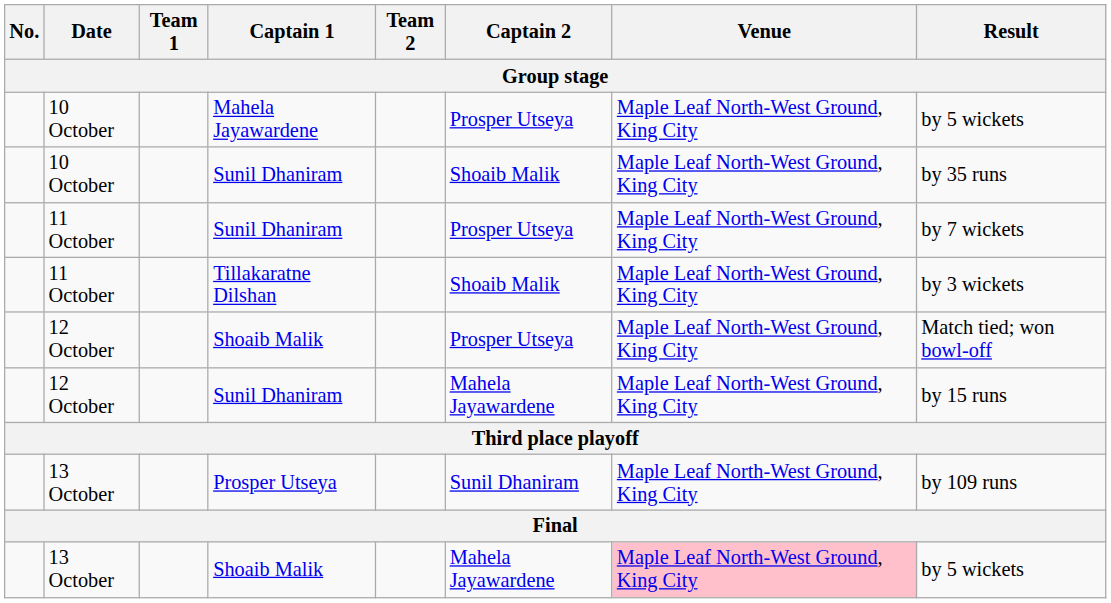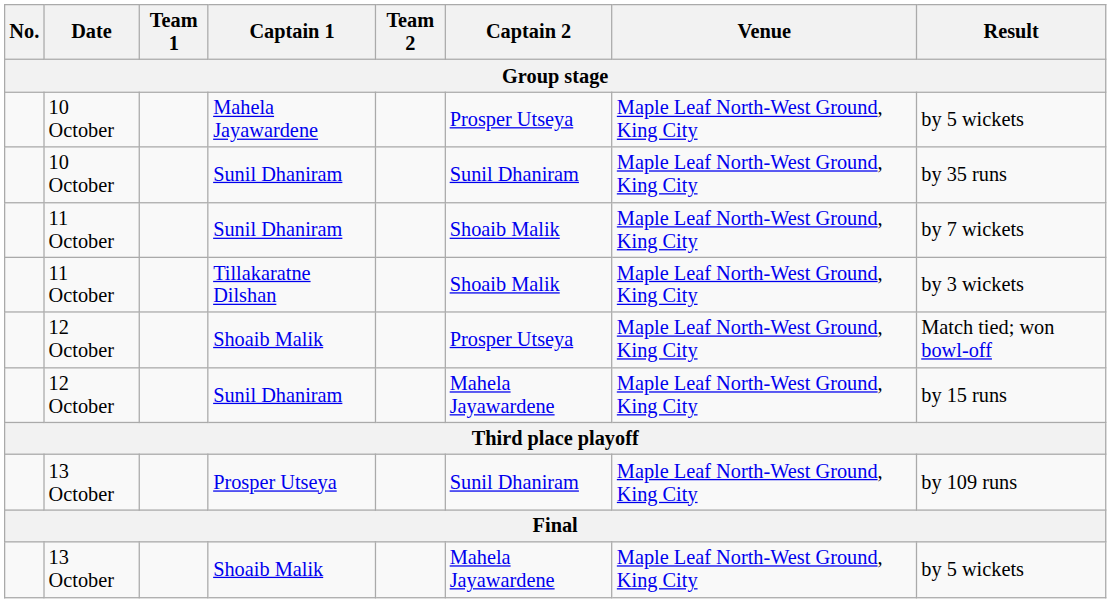 <table class="wikitable">
 <tr>
 <th>No.</th>
 <th>Date</th>
 <th>Team 1</th>
 <th>Captain 1</th>
 <th>Team 2</th>
 <th>Captain 2</th>
 <th>Venue</th>
 <th>Result</th>
 </tr>
 <tr>
 <th colspan="9">Group stage</th>
 </tr>
 <tr>
 <td></td>
 <td>10 October</td>
 <td></td>
 <td><a href='#'>Mahela Jayawardene</a></td>
 <td></td>
 <td><a href='#'>Prosper Utseya</a></td>
 <td><a href='#'>Maple Leaf North-West Ground</a>, <a href='#'>King City</a></td>
 <td> by 5 wickets</td>
 </tr>
 <tr>
 <td></td>
 <td>10 October</td>
 <td></td>
 <td><a href='#'>Sunil Dhaniram</a></td>
 <td></td>
-<td><a href='#'>Shoaib Malik</a></td>
+<td><a href='#'>Sunil Dhaniram</a></td>
 <td><a href='#'>Maple Leaf North-West Ground</a>, <a href='#'>King City</a></td>
 <td> by 35 runs</td>
 </tr>
 <tr>
 <td></td>
 <td>11 October</td>
 <td></td>
 <td><a href='#'>Sunil Dhaniram</a></td>
 <td></td>
-<td><a href='#'>Prosper Utseya</a></td>
+<td><a href='#'>Shoaib Malik</a></td>
 <td><a href='#'>Maple Leaf North-West Ground</a>, <a href='#'>King City</a></td>
 <td> by 7 wickets</td>
 </tr>
 <tr>
 <td></td>
 <td>11 October</td>
 <td></td>
 <td><a href='#'>Tillakaratne Dilshan</a></td>
 <td></td>
 <td><a href='#'>Shoaib Malik</a></td>
 <td><a href='#'>Maple Leaf North-West Ground</a>, <a href='#'>King City</a></td>
 <td> by 3 wickets</td>
 </tr>
 <tr>
 <td></td>
 <td>12 October</td>
 <td></td>
 <td><a href='#'>Shoaib Malik</a></td>
 <td></td>
 <td><a href='#'>Prosper Utseya</a></td>
 <td><a href='#'>Maple Leaf North-West Ground</a>, <a href='#'>King City</a></td>
 <td>Match tied;  won <a href='#'>bowl-off</a></td>
 </tr>
 <tr>
 <td></td>
 <td>12 October</td>
 <td></td>
 <td><a href='#'>Sunil Dhaniram</a></td>
 <td></td>
 <td><a href='#'>Mahela Jayawardene</a></td>
 <td><a href='#'>Maple Leaf North-West Ground</a>, <a href='#'>King City</a></td>
 <td> by 15 runs</td>
 </tr>
 <tr>
 <th colspan="9">Third place playoff</th>
 </tr>
 <tr>
 <td></td>
 <td>13 October</td>
 <td></td>
 <td><a href='#'>Prosper Utseya</a></td>
 <td></td>
 <td><a href='#'>Sunil Dhaniram</a></td>
 <td><a href='#'>Maple Leaf North-West Ground</a>, <a href='#'>King City</a></td>
 <td> by 109 runs</td>
 </tr>
 <tr>
 <th colspan="9">Final</th>
 </tr>
 <tr>
 <td></td>
 <td>13 October</td>
 <td></td>
 <td><a href='#'>Shoaib Malik</a></td>
 <td></td>
 <td><a href='#'>Mahela Jayawardene</a></td>
-<td style="background: pink;"><a href='#'>Maple Leaf North-West Ground</a>, <a href='#'>King City</a></td>
+<td><a href='#'>Maple Leaf North-West Ground</a>, <a href='#'>King City</a></td>
 <td> by 5 wickets</td>
 </tr>
 </table>
